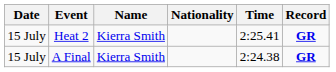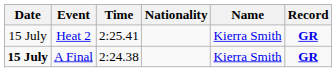 <table class="wikitable" style=text-align:center>
 <tr>
 <th>Date</th>
 <th>Event</th>
+<th>Time</th>
+<th>Nationality</th>
 <th>Name</th>
-<th>Nationality</th>
-<th>Time</th>
 <th>Record</th>
 </tr>
 <tr>
 <td>15 July</td>
 <td><a href='#'>Heat 2</a></td>
+<td>2:25.41</td>
+<td align=left></td>
 <td align=left><a href='#'>Kierra Smith</a></td>
-<td align=left></td>
-<td>2:25.41</td>
 <td><strong><a href='#'>GR</a></strong></td>
 </tr>
 <tr>
-<td>15 July</td>
+<td><strong>15 July</strong></td>
 <td><a href='#'>A Final</a></td>
+<td>2:24.38</td>
+<td align=left></td>
 <td align=left><a href='#'>Kierra Smith</a></td>
-<td align=left></td>
-<td>2:24.38</td>
 <td><strong><a href='#'>GR</a></strong></td>
 </tr>
 </table>
